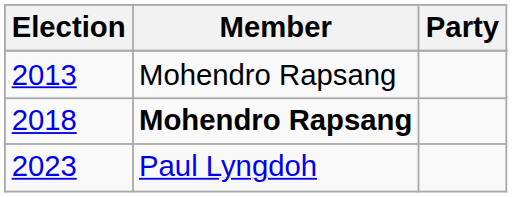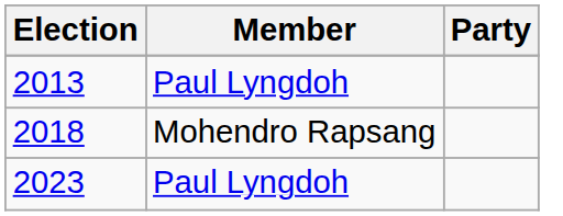 <table class="wikitable sortable">
 <tr>
 <th>Election</th>
 <th>Member</th>
 <th colspan=2>Party</th>
 </tr>
 <tr>
 </tr>
 <tr>
 <td><a href='#'>2013</a></td>
-<td>Mohendro Rapsang</td>
+<td><a href='#'>Paul Lyngdoh</a></td>
 <td></td>
 </tr>
 <tr>
 <td><a href='#'>2018</a></td>
-<td><strong>Mohendro Rapsang</strong></td>
+<td>Mohendro Rapsang</td>
 <td></td>
 </tr>
 <tr>
 <td><a href='#'>2023</a></td>
 <td><a href='#'>Paul Lyngdoh</a></td>
 <td></td>
 </tr>
 </table>
